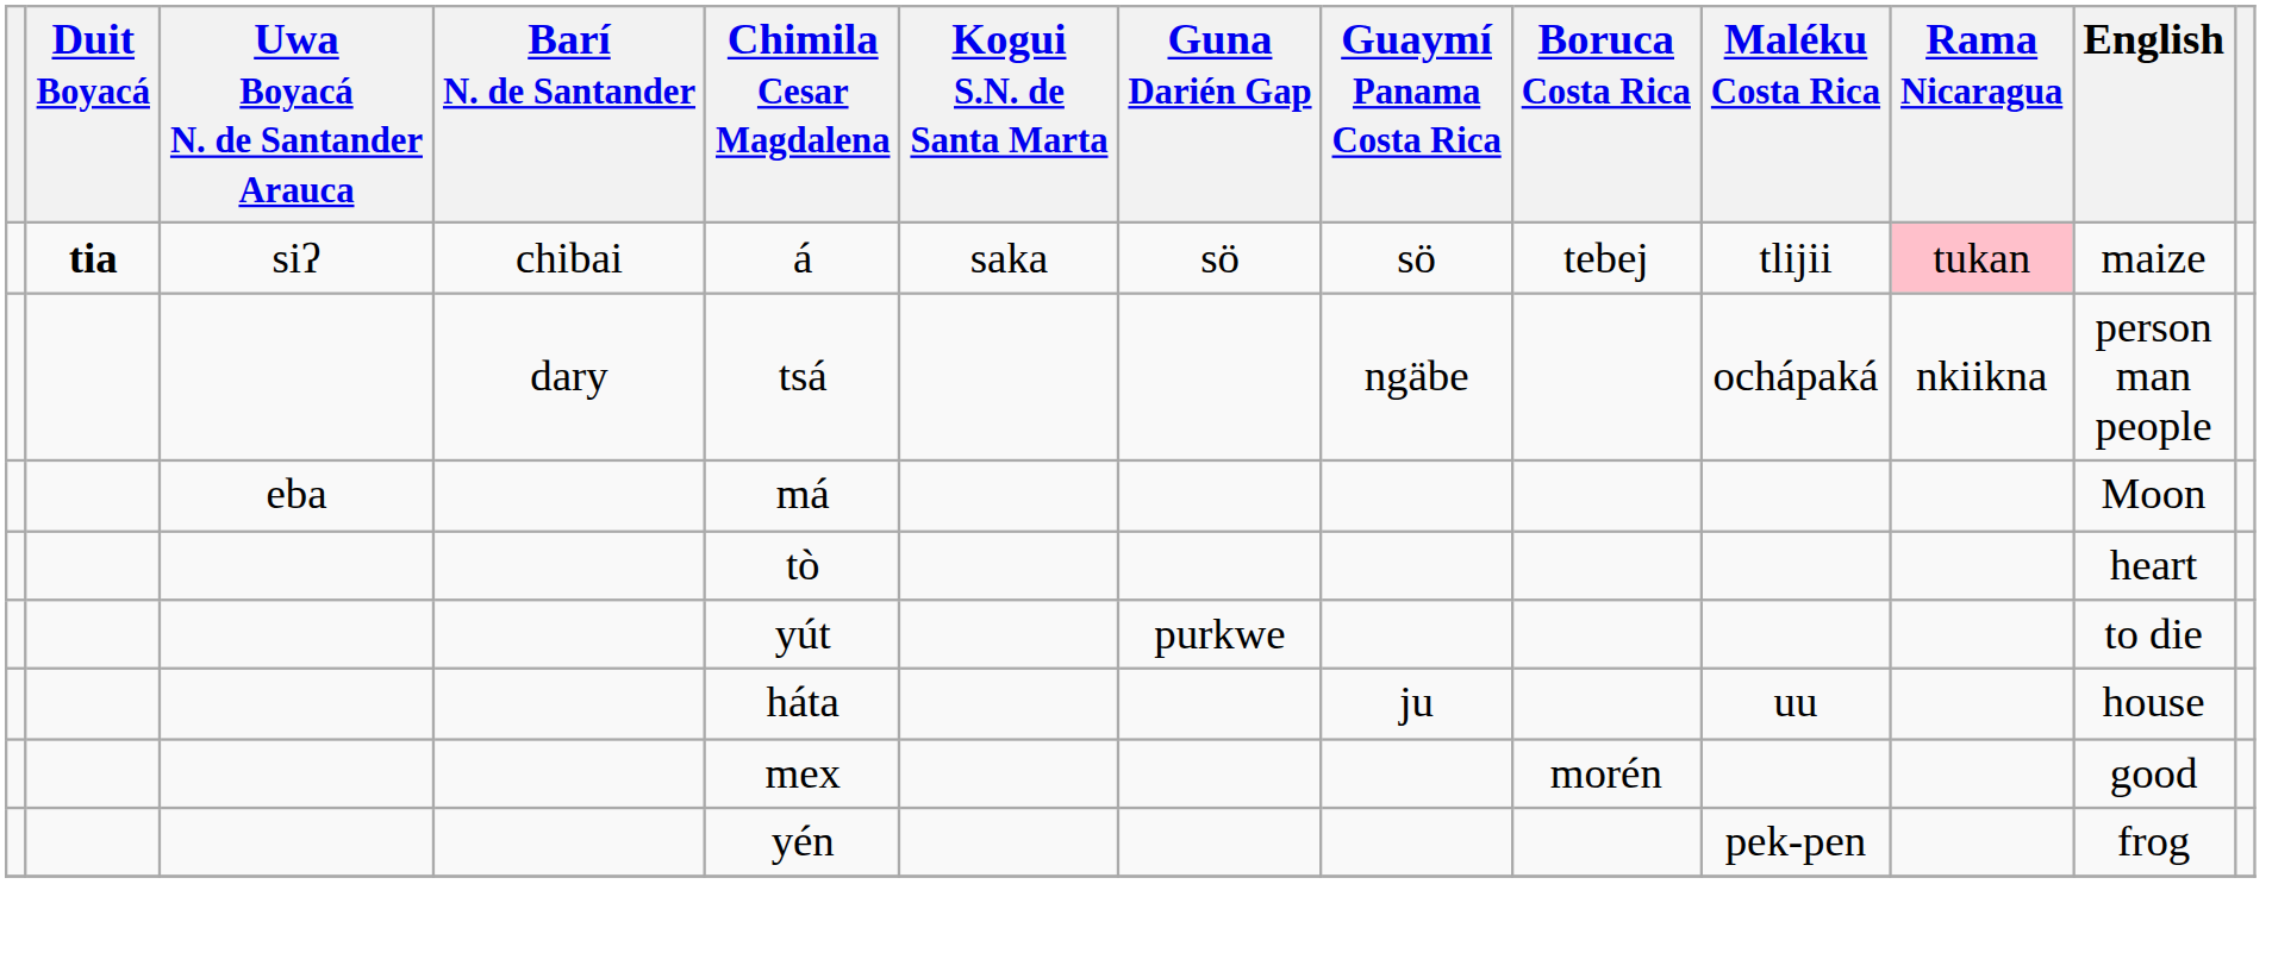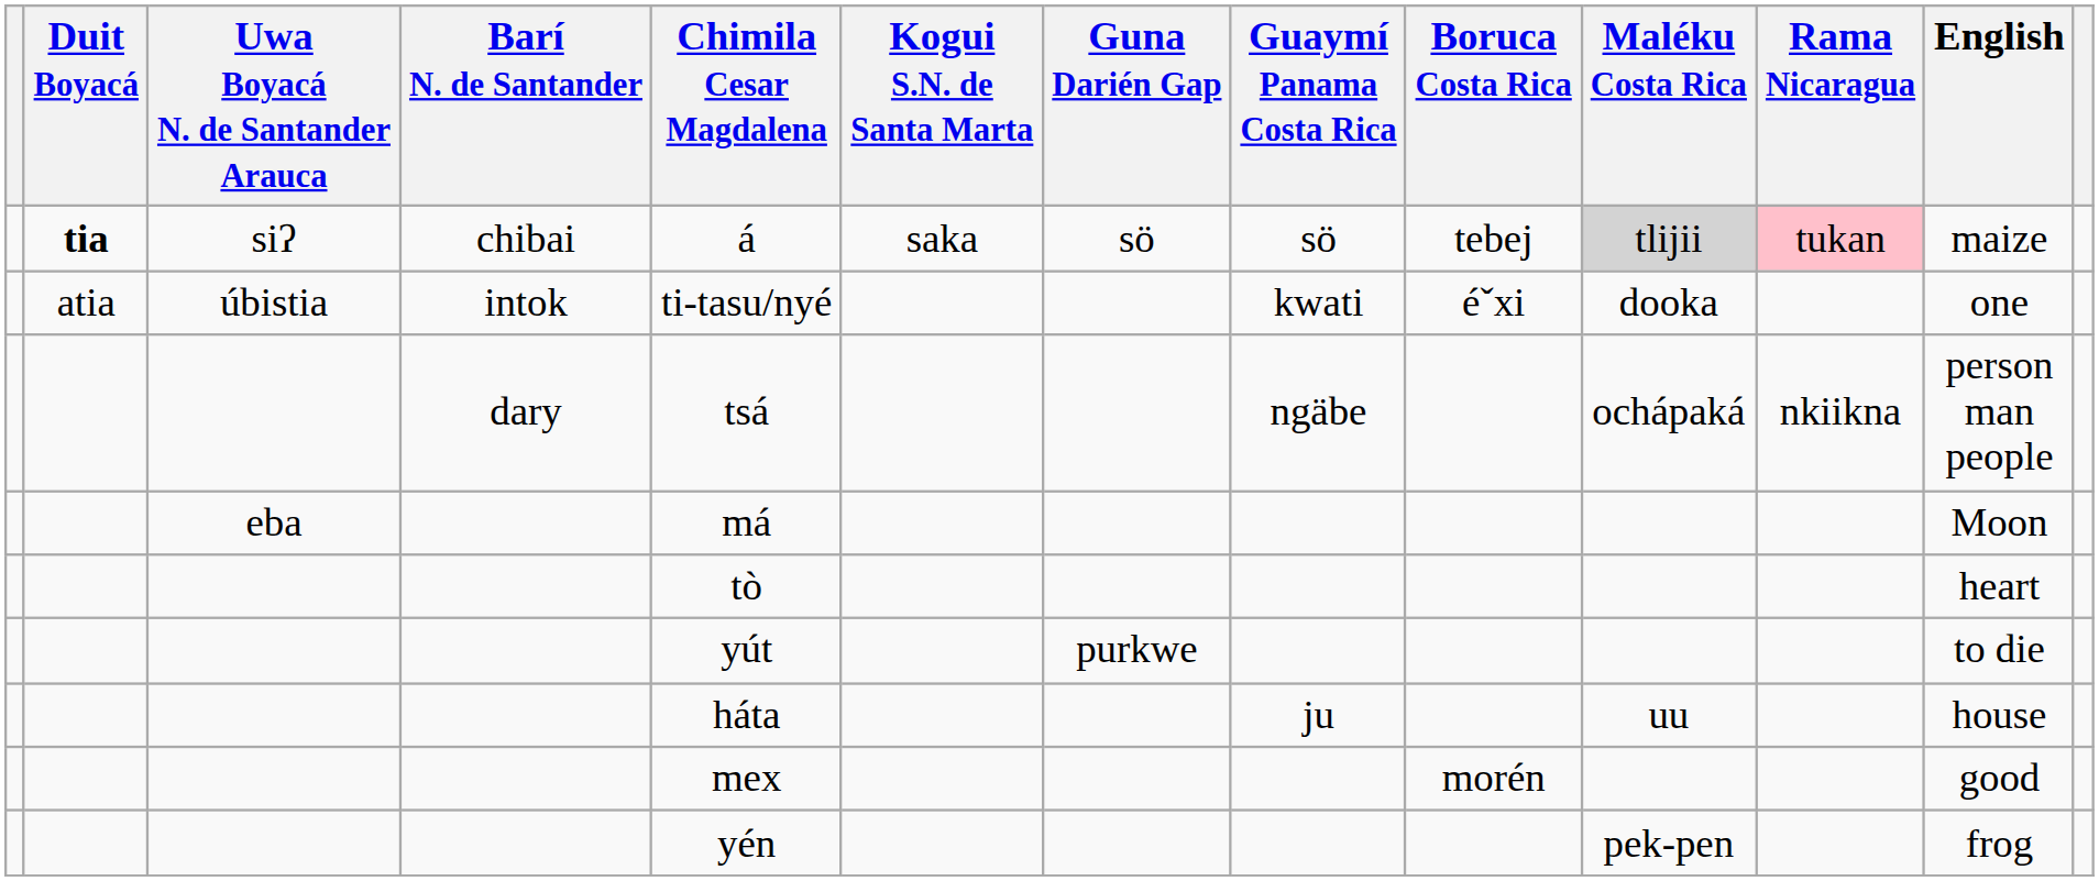 <table class="wikitable sortable mw-collapsible">
 <tr>
 <th scope="col" style="vertical-align:top"></th>
 <th scope="col" style="vertical-align:top"><a href='#'>Duit</a><br><small><a href='#'>Boyacá</a></small></th>
 <th scope="col" style="vertical-align:top"><a href='#'>Uwa</a><br><small><a href='#'>Boyacá</a><br><a href='#'>N. de Santander</a><br><a href='#'>Arauca</a></small></th>
 <th scope="col" style="vertical-align:top"><a href='#'>Barí</a><br><small><a href='#'>N. de Santander</a></small></th>
 <th scope="col" style="vertical-align:top"><a href='#'>Chimila</a><br><small><a href='#'>Cesar</a><br><a href='#'>Magdalena</a></small></th>
 <th scope="col" style="vertical-align:top"><a href='#'>Kogui</a><br><small><a href='#'>S.N. de<br>Santa Marta</a></small></th>
 <th scope="col" style="vertical-align:top"><a href='#'>Guna</a><br><small><a href='#'>Darién Gap</a></small></th>
 <th scope="col" style="vertical-align:top"><a href='#'>Guaymí</a><br><small><a href='#'>Panama</a><br><a href='#'>Costa Rica</a></small></th>
 <th scope="col" style="vertical-align:top"><a href='#'>Boruca</a><br><small><a href='#'>Costa Rica</a></small></th>
 <th scope="col" style="vertical-align:top"><a href='#'>Maléku</a><br><small><a href='#'>Costa Rica</a></small></th>
 <th scope="col" style="vertical-align:top"><a href='#'>Rama</a><br><small><a href='#'>Nicaragua</a></small></th>
 <th scope="col" style="vertical-align:top">English</th>
 <th scope="col" style="vertical-align:top"></th>
 </tr>
 <tr>
 <td style="text-align:left"></td>
 <td style="text-align:center"><strong>tia</strong></td>
 <td style="text-align:center">siʔ</td>
 <td style="text-align:center">chibai</td>
 <td style="text-align:center">á</td>
 <td style="text-align:center">saka</td>
 <td style="text-align:center">sö</td>
 <td style="text-align:center">sö</td>
 <td style="text-align:center">tebej</td>
-<td style="text-align:center">tlijii</td>
+<td style="background: lightgrey; text-align:center">tlijii</td>
 <td style="background: pink; text-align:center">tukan</td>
 <td style="text-align:center">maize</td>
+<td style="text-align:center"></td>
+</tr>
+<tr>
+<td style="text-align:left"></td>
+<td style="text-align:center">atia</td>
+<td style="text-align:center">úbistia</td>
+<td style="text-align:center">intok</td>
+<td style="text-align:center">ti-tasu/nyé</td>
+<td style="text-align:center"></td>
+<td style="text-align:center"></td>
+<td style="text-align:center">kwati</td>
+<td style="text-align:center">éˇxi</td>
+<td style="text-align:center">dooka</td>
+<td style="text-align:center"></td>
+<td style="text-align:center">one</td>
 <td style="text-align:center"></td>
 </tr>
 <tr>
 <td style="text-align:left"></td>
 <td style="text-align:center"></td>
 <td style="text-align:center"></td>
 <td style="text-align:center">dary</td>
 <td style="text-align:center">tsá</td>
 <td style="text-align:center"></td>
 <td style="text-align:center"></td>
 <td style="text-align:center">ngäbe</td>
 <td style="text-align:center"></td>
 <td style="text-align:center">ochápaká</td>
 <td style="text-align:center">nkiikna</td>
 <td style="text-align:center">person<br>man<br>people</td>
 <td style="text-align:center"></td>
 </tr>
 <tr>
 <td style="text-align:left"></td>
 <td style="text-align:center"></td>
 <td style="text-align:center">eba</td>
 <td style="text-align:center"></td>
 <td style="text-align:center">má</td>
 <td style="text-align:center"></td>
 <td style="text-align:center"></td>
 <td style="text-align:center"></td>
 <td style="text-align:center"></td>
 <td style="text-align:center"></td>
 <td style="text-align:center"></td>
 <td style="text-align:center">Moon</td>
 <td style="text-align:center"></td>
 </tr>
 <tr>
 <td style="text-align:left"></td>
 <td style="text-align:center"></td>
 <td style="text-align:center"></td>
 <td style="text-align:center"></td>
 <td style="text-align:center">tò</td>
 <td style="text-align:center"></td>
 <td style="text-align:center"></td>
 <td style="text-align:center"></td>
 <td style="text-align:center"></td>
 <td style="text-align:center"></td>
 <td style="text-align:center"></td>
 <td style="text-align:center">heart</td>
 <td style="text-align:center"></td>
 </tr>
 <tr>
 <td style="text-align:left"></td>
 <td style="text-align:center"></td>
 <td style="text-align:center"></td>
 <td style="text-align:center"></td>
 <td style="text-align:center">yút</td>
 <td style="text-align:center"></td>
 <td style="text-align:center">purkwe</td>
 <td style="text-align:center"></td>
 <td style="text-align:center"></td>
 <td style="text-align:center"></td>
 <td style="text-align:center"></td>
 <td style="text-align:center">to die</td>
 <td style="text-align:center"></td>
 </tr>
 <tr>
 <td style="text-align:left"></td>
 <td style="text-align:center"></td>
 <td style="text-align:center"></td>
 <td style="text-align:center"></td>
 <td style="text-align:center">háta</td>
 <td style="text-align:center"></td>
 <td style="text-align:center"></td>
 <td style="text-align:center">ju</td>
 <td style="text-align:center"></td>
 <td style="text-align:center">uu</td>
 <td style="text-align:center"></td>
 <td style="text-align:center">house</td>
 <td style="text-align:center"></td>
 </tr>
 <tr>
 <td style="text-align:left"></td>
 <td style="text-align:center"></td>
 <td style="text-align:center"></td>
 <td style="text-align:center"></td>
 <td style="text-align:center">mex</td>
 <td style="text-align:center"></td>
 <td style="text-align:center"></td>
 <td style="text-align:center"></td>
 <td style="text-align:center">morén</td>
 <td style="text-align:center"></td>
 <td style="text-align:center"></td>
 <td style="text-align:center">good</td>
 <td style="text-align:center"></td>
 </tr>
 <tr>
 <td style="text-align:left"></td>
 <td style="text-align:center"></td>
 <td style="text-align:center"></td>
 <td style="text-align:center"></td>
 <td style="text-align:center">yén</td>
 <td style="text-align:center"></td>
 <td style="text-align:center"></td>
 <td style="text-align:center"></td>
 <td style="text-align:center"></td>
 <td style="text-align:center">pek-pen</td>
 <td style="text-align:center"></td>
 <td style="text-align:center">frog</td>
 <td style="text-align:center"></td>
 </tr>
 <tr>
 </tr>
 </table>
